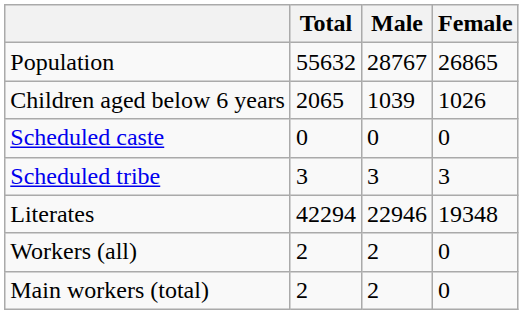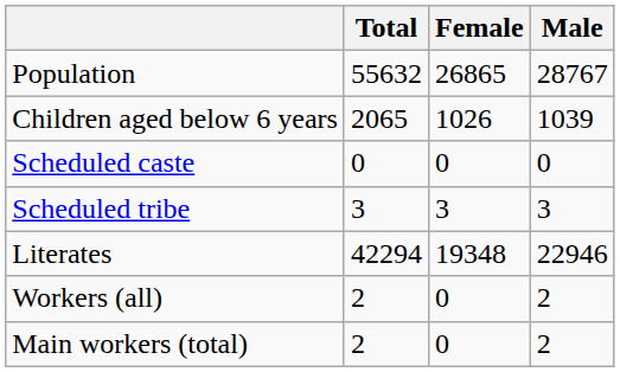 <table class="wikitable sortable">
 <tr>
 <th></th>
 <th>Total</th>
+<th>Female</th>
 <th>Male</th>
-<th>Female</th>
 </tr>
 <tr>
 <td>Population</td>
 <td>55632</td>
+<td>26865</td>
 <td>28767</td>
-<td>26865</td>
 </tr>
 <tr>
 <td>Children aged below 6 years</td>
 <td>2065</td>
+<td>1026</td>
 <td>1039</td>
-<td>1026</td>
 </tr>
 <tr>
 <td><a href='#'>Scheduled caste</a></td>
 <td>0</td>
 <td>0</td>
 <td>0</td>
 </tr>
 <tr>
 <td><a href='#'>Scheduled tribe</a></td>
 <td>3</td>
 <td>3</td>
 <td>3</td>
 </tr>
 <tr>
 <td>Literates</td>
 <td>42294</td>
+<td>19348</td>
 <td>22946</td>
-<td>19348</td>
 </tr>
 <tr>
 <td>Workers (all)</td>
 <td>2</td>
+<td>0</td>
 <td>2</td>
-<td>0</td>
 </tr>
 <tr>
 <td>Main workers (total)</td>
 <td>2</td>
+<td>0</td>
 <td>2</td>
-<td>0</td>
 </tr>
 </table>
